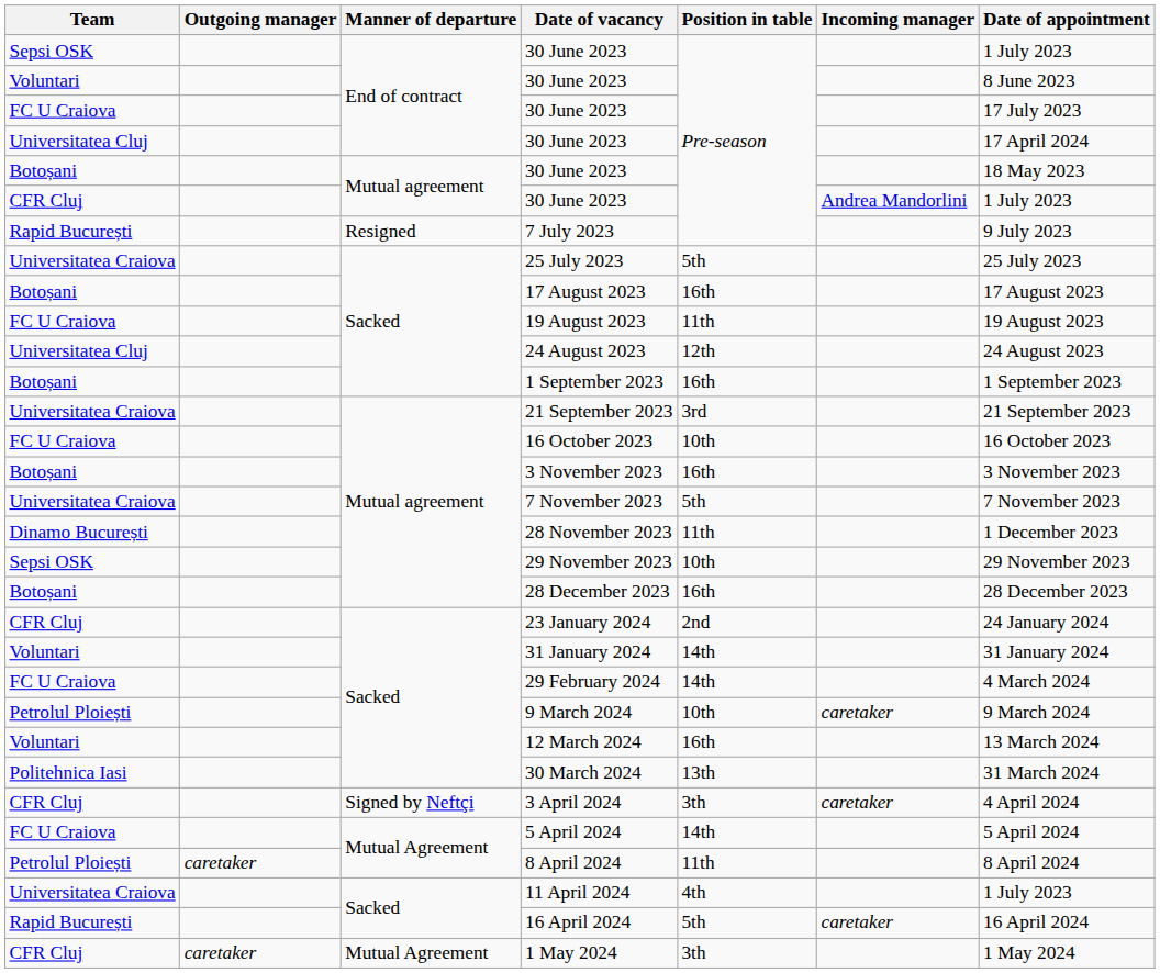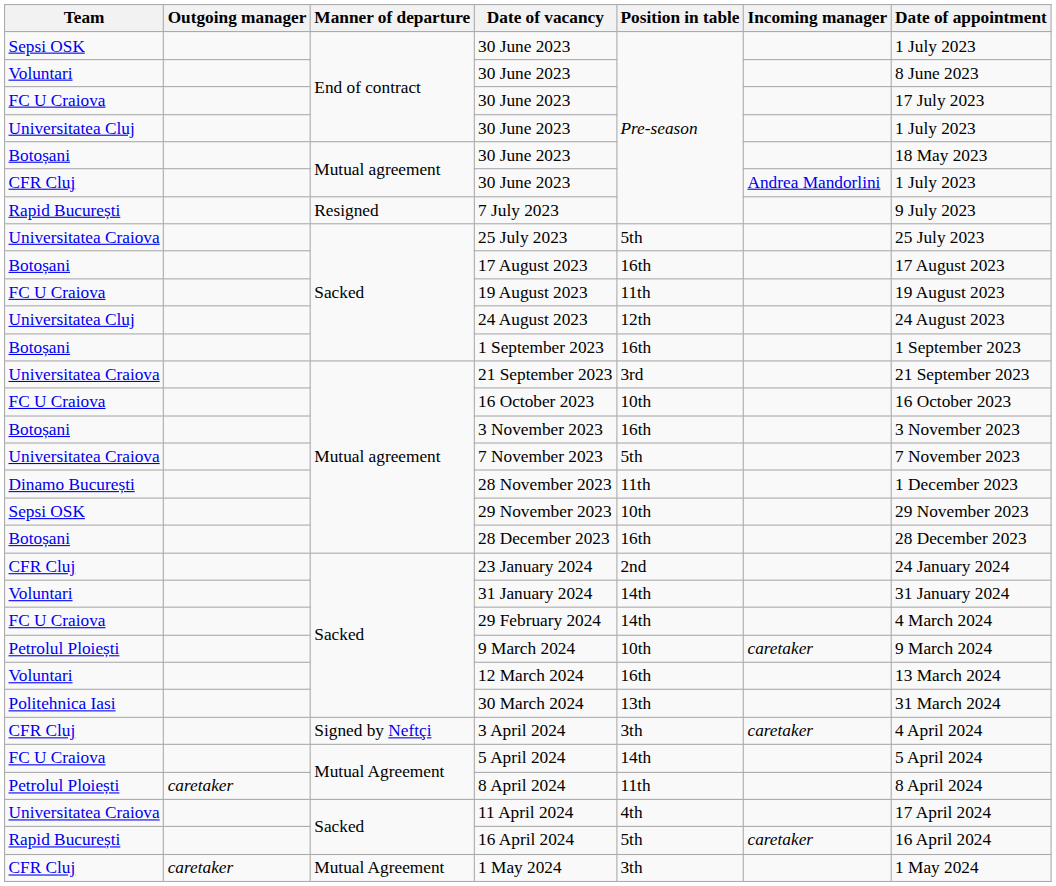 <table class="wikitable sortable">
 <tr>
 <th>Team</th>
 <th>Outgoing manager</th>
 <th>Manner of departure</th>
 <th>Date of vacancy</th>
 <th>Position in table</th>
 <th>Incoming manager</th>
 <th>Date of appointment</th>
 </tr>
 <tr>
 <td><a href='#'>Sepsi OSK</a></td>
 <td> </td>
 <td rowspan="4">End of contract</td>
 <td>30 June 2023</td>
 <td rowspan="7"><em>Pre-season</em></td>
 <td> </td>
 <td>1 July 2023</td>
 </tr>
 <tr>
 <td><a href='#'>Voluntari</a></td>
 <td> </td>
 <td>30 June 2023</td>
 <td> </td>
 <td>8 June 2023</td>
 </tr>
 <tr>
 <td><a href='#'>FC U Craiova</a></td>
 <td> </td>
 <td>30 June 2023</td>
 <td> </td>
 <td>17 July 2023</td>
 </tr>
 <tr>
 <td><a href='#'>Universitatea Cluj</a></td>
 <td> </td>
 <td>30 June 2023</td>
 <td> </td>
-<td>17 April 2024</td>
+<td>1 July 2023</td>
 </tr>
 <tr>
 <td><a href='#'>Botoșani</a></td>
 <td> </td>
 <td rowspan="2">Mutual agreement</td>
 <td>30 June 2023</td>
 <td> </td>
 <td>18 May 2023</td>
 </tr>
 <tr>
 <td><a href='#'>CFR Cluj</a></td>
 <td> </td>
 <td>30 June 2023</td>
 <td> <a href='#'>Andrea Mandorlini</a></td>
 <td>1 July 2023</td>
 </tr>
 <tr>
 <td><a href='#'>Rapid București</a></td>
 <td> </td>
 <td>Resigned</td>
 <td>7 July 2023</td>
 <td> </td>
 <td>9 July 2023</td>
 </tr>
 <tr>
 <td><a href='#'>Universitatea Craiova</a></td>
 <td> </td>
 <td rowspan="5">Sacked</td>
 <td>25 July 2023</td>
 <td>5th</td>
 <td> </td>
 <td>25 July 2023</td>
 </tr>
 <tr>
 <td><a href='#'>Botoșani</a></td>
 <td> </td>
 <td>17 August 2023</td>
 <td>16th</td>
 <td> </td>
 <td>17 August 2023</td>
 </tr>
 <tr>
 <td><a href='#'>FC U Craiova</a></td>
 <td> </td>
 <td>19 August 2023</td>
 <td>11th</td>
 <td> </td>
 <td>19 August 2023</td>
 </tr>
 <tr>
 <td><a href='#'>Universitatea Cluj</a></td>
 <td> </td>
 <td>24 August 2023</td>
 <td>12th</td>
 <td> </td>
 <td>24 August 2023</td>
 </tr>
 <tr>
 <td><a href='#'>Botoșani</a></td>
 <td> </td>
 <td>1 September 2023</td>
 <td>16th</td>
 <td> </td>
 <td>1 September 2023</td>
 </tr>
 <tr>
 <td><a href='#'>Universitatea Craiova</a></td>
 <td> </td>
 <td rowspan="7">Mutual agreement</td>
 <td>21 September 2023</td>
 <td>3rd</td>
 <td> </td>
 <td>21 September 2023</td>
 </tr>
 <tr>
 <td><a href='#'>FC U Craiova</a></td>
 <td> </td>
 <td>16 October 2023</td>
 <td>10th</td>
 <td> </td>
 <td>16 October 2023</td>
 </tr>
 <tr>
 <td><a href='#'>Botoșani</a></td>
 <td> </td>
 <td>3 November 2023</td>
 <td>16th</td>
 <td> </td>
 <td>3 November 2023</td>
 </tr>
 <tr>
 <td><a href='#'>Universitatea Craiova</a></td>
 <td> </td>
 <td>7 November 2023</td>
 <td>5th</td>
 <td> </td>
 <td>7 November 2023</td>
 </tr>
 <tr>
 <td><a href='#'>Dinamo București</a></td>
 <td> </td>
 <td>28 November 2023</td>
 <td>11th</td>
 <td> </td>
 <td>1 December 2023</td>
 </tr>
 <tr>
 <td><a href='#'>Sepsi OSK</a></td>
 <td> </td>
 <td>29 November 2023</td>
 <td>10th</td>
 <td> </td>
 <td>29 November 2023</td>
 </tr>
 <tr>
 <td><a href='#'>Botoșani</a></td>
 <td> </td>
 <td>28 December 2023</td>
 <td>16th</td>
 <td> </td>
 <td>28 December 2023</td>
 </tr>
 <tr>
 <td><a href='#'>CFR Cluj</a></td>
 <td> </td>
 <td rowspan="6">Sacked</td>
 <td>23 January 2024</td>
 <td>2nd</td>
 <td> </td>
 <td>24 January 2024</td>
 </tr>
 <tr>
 <td><a href='#'>Voluntari</a></td>
 <td> </td>
 <td>31 January 2024</td>
 <td>14th</td>
 <td> </td>
 <td>31 January 2024</td>
 </tr>
 <tr>
 <td><a href='#'>FC U Craiova</a></td>
 <td> </td>
 <td>29 February 2024</td>
 <td>14th</td>
 <td> </td>
 <td>4 March 2024</td>
 </tr>
 <tr>
 <td><a href='#'>Petrolul Ploiești</a></td>
 <td> </td>
 <td>9 March 2024</td>
 <td>10th</td>
 <td>  <em>caretaker</em></td>
 <td>9 March 2024</td>
 </tr>
 <tr>
 <td><a href='#'>Voluntari</a></td>
 <td> </td>
 <td>12 March 2024</td>
 <td>16th</td>
 <td> </td>
 <td>13 March 2024</td>
 </tr>
 <tr>
 <td><a href='#'>Politehnica Iasi</a></td>
 <td> </td>
 <td>30 March 2024</td>
 <td>13th</td>
 <td> </td>
 <td>31 March 2024</td>
 </tr>
 <tr>
 <td><a href='#'>CFR Cluj</a></td>
 <td> </td>
 <td rowspan="1">Signed by <a href='#'>Neftçi</a></td>
 <td>3 April 2024</td>
 <td>3th</td>
 <td>  <em>caretaker</em></td>
 <td>4 April 2024</td>
 </tr>
 <tr>
 <td><a href='#'>FC U Craiova</a></td>
 <td> </td>
 <td rowspan="2">Mutual Agreement</td>
 <td>5 April 2024</td>
 <td>14th</td>
 <td> </td>
 <td>5 April 2024</td>
 </tr>
 <tr>
 <td><a href='#'>Petrolul Ploiești</a></td>
 <td>  <em>caretaker</em></td>
 <td>8 April 2024</td>
 <td>11th</td>
 <td> </td>
 <td>8 April 2024</td>
 </tr>
 <tr>
 <td><a href='#'>Universitatea Craiova</a></td>
 <td> </td>
 <td rowspan="2">Sacked</td>
 <td>11 April 2024</td>
 <td>4th</td>
 <td> </td>
-<td>1 July 2023</td>
+<td>17 April 2024</td>
 </tr>
 <tr>
 <td><a href='#'>Rapid București</a></td>
 <td> </td>
 <td>16 April 2024</td>
 <td>5th</td>
 <td>  <em>caretaker</em></td>
 <td>16 April 2024</td>
 </tr>
 <tr>
 <td><a href='#'>CFR Cluj</a></td>
 <td>  <em>caretaker</em></td>
 <td>Mutual Agreement</td>
 <td>1 May 2024</td>
 <td>3th</td>
 <td> </td>
 <td>1 May 2024</td>
 </tr>
 <tr>
 </tr>
 </table>
